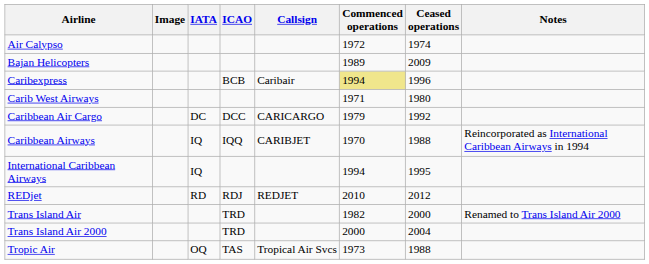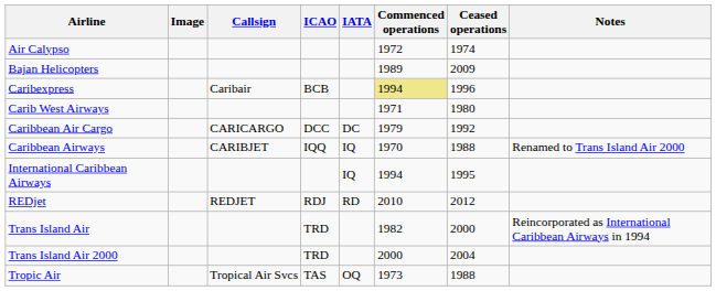 <table class="wikitable sortable" style="border-collapse:collapse; margin:auto;" border="1" cellpadding="3">
 <tr valign="middle">
 <th style="width:200px;">Airline</th>
 <th>Image</th>
+<th><a href='#'>Callsign</a></th>
+<th><a href='#'>ICAO</a></th>
 <th><a href='#'>IATA</a></th>
-<th><a href='#'>ICAO</a></th>
-<th><a href='#'>Callsign</a></th>
 <th>Commenced<br>operations</th>
 <th>Ceased<br>operations</th>
 <th style="width:250px;">Notes</th>
 </tr>
 <tr>
 <td><a href='#'>Air Calypso</a></td>
 <td></td>
 <td></td>
 <td></td>
 <td></td>
 <td>1972</td>
 <td>1974</td>
 <td></td>
 </tr>
 <tr>
 <td><a href='#'>Bajan Helicopters</a></td>
 <td></td>
 <td></td>
 <td></td>
 <td></td>
 <td>1989</td>
 <td>2009</td>
 <td></td>
 </tr>
 <tr>
 <td><a href='#'>Caribexpress</a></td>
 <td></td>
+<td>Caribair</td>
+<td>BCB</td>
 <td></td>
-<td>BCB</td>
-<td>Caribair</td>
 <td style="background: khaki;">1994</td>
 <td>1996</td>
 <td></td>
 </tr>
 <tr>
 <td><a href='#'>Carib West Airways</a></td>
 <td></td>
 <td></td>
 <td></td>
 <td></td>
 <td>1971</td>
 <td>1980</td>
 <td></td>
 </tr>
 <tr>
 <td><a href='#'>Caribbean Air Cargo</a></td>
 <td></td>
+<td>CARICARGO</td>
+<td>DCC</td>
 <td>DC</td>
-<td>DCC</td>
-<td>CARICARGO</td>
 <td>1979</td>
 <td>1992</td>
 <td></td>
 </tr>
 <tr>
 <td><a href='#'>Caribbean Airways</a></td>
 <td></td>
+<td>CARIBJET</td>
+<td>IQQ</td>
 <td>IQ</td>
-<td>IQQ</td>
-<td>CARIBJET</td>
 <td>1970</td>
 <td>1988</td>
-<td>Reincorporated as <a href='#'>International Caribbean Airways</a> in 1994</td>
+<td>Renamed to <a href='#'>Trans Island Air 2000</a></td>
 </tr>
 <tr>
 <td><a href='#'>International Caribbean Airways</a></td>
 <td></td>
-<td>IQ</td>
 <td></td>
 <td></td>
+<td>IQ</td>
 <td>1994</td>
 <td>1995</td>
 <td></td>
 </tr>
 <tr>
 <td><a href='#'>REDjet</a></td>
 <td></td>
+<td>REDJET</td>
+<td>RDJ</td>
 <td>RD</td>
-<td>RDJ</td>
-<td>REDJET</td>
 <td>2010</td>
 <td>2012</td>
 <td></td>
 </tr>
 <tr>
 <td><a href='#'>Trans Island Air</a></td>
 <td></td>
 <td></td>
 <td>TRD</td>
 <td></td>
 <td>1982</td>
 <td>2000</td>
-<td>Renamed to <a href='#'>Trans Island Air 2000</a></td>
+<td>Reincorporated as <a href='#'>International Caribbean Airways</a> in 1994</td>
 </tr>
 <tr>
 <td><a href='#'>Trans Island Air 2000</a></td>
 <td></td>
 <td></td>
 <td>TRD</td>
 <td></td>
 <td>2000</td>
 <td>2004</td>
 <td></td>
 </tr>
 <tr>
 <td><a href='#'>Tropic Air</a></td>
 <td></td>
+<td>Tropical Air Svcs</td>
+<td>TAS</td>
 <td>OQ</td>
-<td>TAS</td>
-<td>Tropical Air Svcs</td>
 <td>1973</td>
 <td>1988</td>
 <td></td>
 </tr>
 </table>
